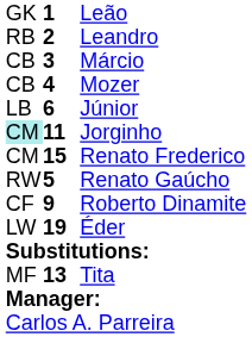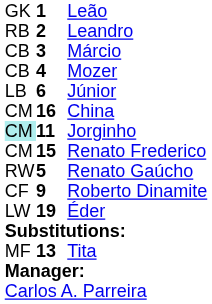 <table cellspacing="0" cellpadding="0" style="font-size:90%; margin:0.2em auto;">
 <tr>
 <th width="25"></th>
 <th width="25"></th>
 </tr>
 <tr>
 <td>GK</td>
 <td><strong>1</strong></td>
 <td><a href='#'>Leão</a></td>
 </tr>
 <tr>
 <td>RB</td>
 <td><strong>2</strong></td>
 <td><a href='#'>Leandro</a></td>
 </tr>
 <tr>
 <td>CB</td>
 <td><strong>3</strong></td>
 <td><a href='#'>Márcio</a></td>
 </tr>
 <tr>
 <td>CB</td>
 <td><strong>4</strong></td>
 <td><a href='#'>Mozer</a></td>
 <td></td>
 </tr>
 <tr>
 <td>LB</td>
 <td><strong>6</strong></td>
 <td><a href='#'>Júnior</a></td>
+</tr>
+<tr>
+<td>CM</td>
+<td><strong>16</strong></td>
+<td><a href='#'>China</a></td>
+<td></td>
+<td></td>
 </tr>
 <tr>
 <td style="background: paleturquoise;">CM</td>
 <td><strong>11</strong></td>
 <td><a href='#'>Jorginho</a></td>
 </tr>
 <tr>
 <td>CM</td>
 <td><strong>15</strong></td>
 <td><a href='#'>Renato Frederico</a></td>
 </tr>
 <tr>
 <td>RW</td>
 <td><strong>5</strong></td>
 <td><a href='#'>Renato Gaúcho</a></td>
 </tr>
 <tr>
 <td>CF</td>
 <td><strong>9</strong></td>
 <td><a href='#'>Roberto Dinamite</a></td>
 <td></td>
 </tr>
 <tr>
 <td>LW</td>
 <td><strong>19</strong></td>
 <td><a href='#'>Éder</a></td>
 <td></td>
 </tr>
 <tr>
 <td colspan=4><strong>Substitutions:</strong></td>
 </tr>
 <tr>
 <td>MF</td>
 <td><strong>13</strong></td>
 <td><a href='#'>Tita</a></td>
 <td></td>
 <td></td>
 </tr>
 <tr>
 <td colspan=4><strong>Manager:</strong></td>
 </tr>
 <tr>
 <td colspan=4> <a href='#'>Carlos A. Parreira</a></td>
 </tr>
 </table>
